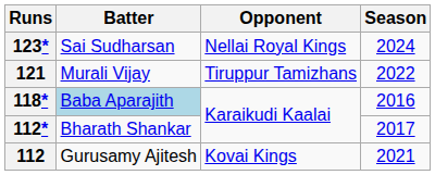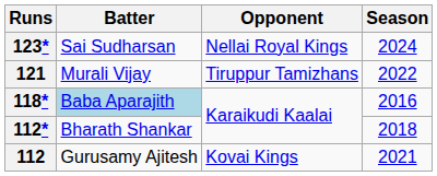 <table class="wikitable sortable">
 <tr>
 <th>Runs</th>
 <th>Batter</th>
 <th>Opponent</th>
 <th>Season</th>
 </tr>
 <tr>
 <th>123<a href='#'>*</a></th>
 <td><a href='#'>Sai Sudharsan</a> </td>
 <td><a href='#'>Nellai Royal Kings</a></td>
 <td align="center"><a href='#'>2024</a></td>
 </tr>
 <tr>
 <th>121</th>
 <td><a href='#'>Murali Vijay</a> </td>
 <td><a href='#'>Tiruppur Tamizhans</a></td>
 <td align="center"><a href='#'>2022</a></td>
 </tr>
 <tr>
 <th>118<a href='#'>*</a></th>
 <td style="background: lightblue;"><a href='#'>Baba Aparajith</a> </td>
 <td rowspan="2"><a href='#'>Karaikudi Kaalai</a></td>
 <td align="center"><a href='#'>2016</a></td>
 </tr>
 <tr>
 <th>112<a href='#'>*</a></th>
 <td><a href='#'>Bharath Shankar</a> </td>
-<td align="center"><a href='#'>2017</a></td>
+<td align="center"><a href='#'>2018</a></td>
 </tr>
 <tr>
 <th>112</th>
 <td>Gurusamy Ajitesh </td>
 <td><a href='#'>Kovai Kings</a></td>
 <td align="center"><a href='#'>2021</a></td>
 </tr>
 <tr>
 </tr>
 </table>
